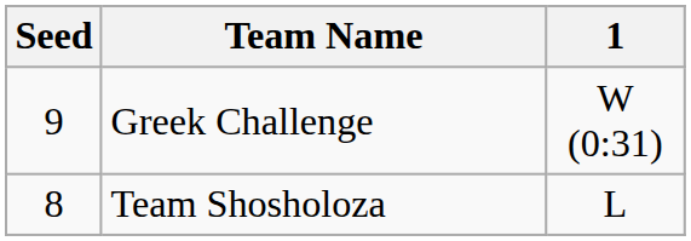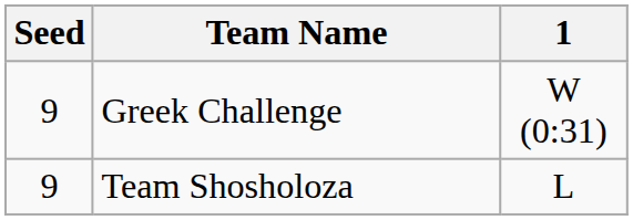 <table class="wikitable" style="text-align:center">
 <tr>
 <th width=20>Seed</th>
 <th width=175>Team Name</th>
 <th width=50 abbr="Race1">1</th>
 </tr>
 <tr>
 <td>9</td>
 <td style="text-align:left;"> Greek Challenge</td>
 <td>W (0:31)</td>
 </tr>
 <tr>
-<td>8</td>
+<td>9</td>
 <td style="text-align:left;"> Team Shosholoza</td>
 <td>L</td>
 </tr>
 </table>
